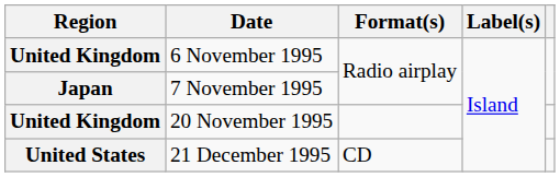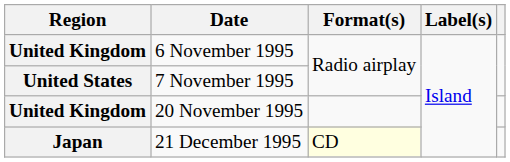 <table class="wikitable plainrowheaders">
 <tr>
 <th scope="col">Region</th>
 <th scope="col">Date</th>
 <th scope="col">Format(s)</th>
 <th scope="col">Label(s)</th>
 <th scope="col"></th>
 </tr>
 <tr>
 <th scope="row">United Kingdom</th>
 <td>6 November 1995</td>
 <td rowspan="2">Radio airplay</td>
 <td rowspan="4"><a href='#'>Island</a></td>
 <td rowspan="2" align="center"></td>
 </tr>
 <tr>
-<th scope="row">Japan</th>
+<th scope="row">United States</th>
 <td>7 November 1995</td>
 </tr>
 <tr>
 <th scope="row">United Kingdom</th>
 <td>20 November 1995</td>
 <td></td>
 <td align="center"></td>
 </tr>
 <tr>
-<th scope="row">United States</th>
+<th scope="row">Japan</th>
 <td>21 December 1995</td>
-<td>CD</td>
+<td style="background: lightyellow;">CD</td>
 <td align="center"></td>
 </tr>
 </table>
